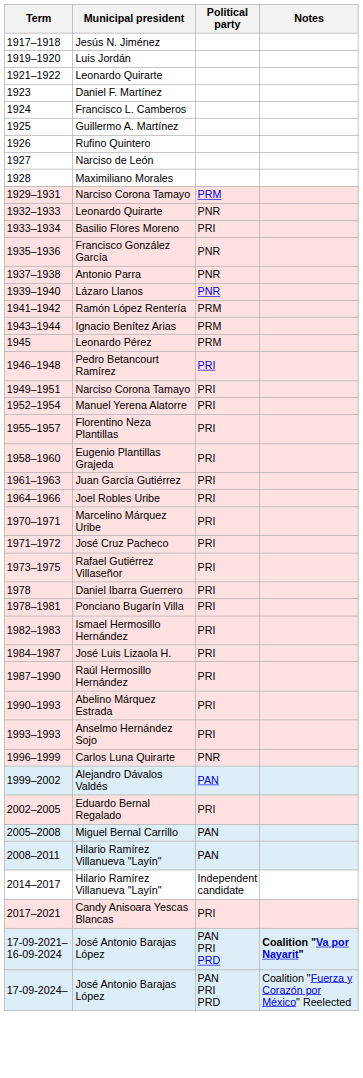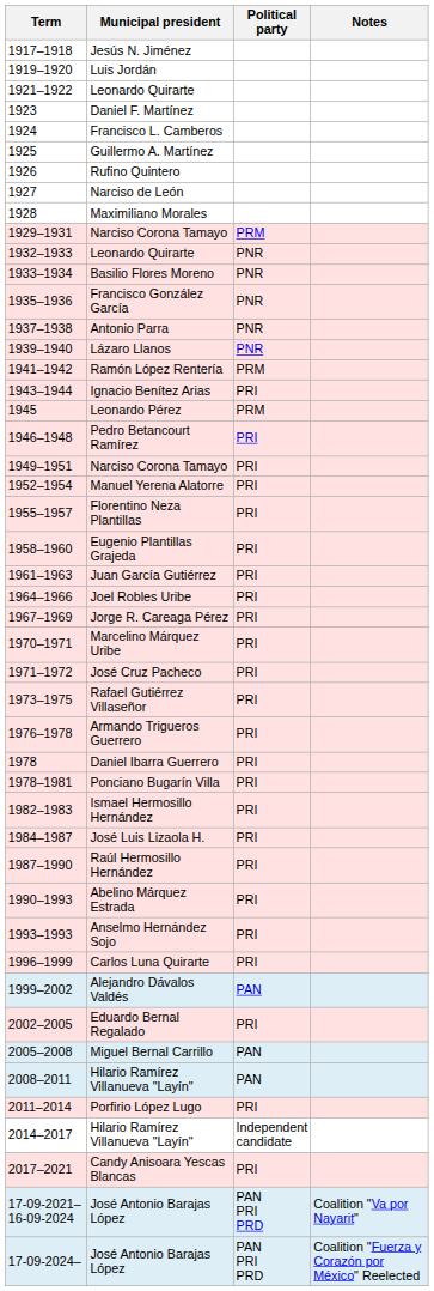 <table class=wikitable>
 <tr>
 <th width=95px>Term</th>
 <th width=175px>Municipal president</th>
 <th width=53px>Political party</th>
 <th width=140px>Notes</th>
 </tr>
 <tr style="background:#ffffff">
 <td>1917–1918</td>
 <td>Jesús N. Jiménez</td>
 <td></td>
 <td></td>
 </tr>
 <tr style="background:#ffffff">
 <td>1919–1920</td>
 <td>Luis Jordán</td>
 <td></td>
 <td></td>
 </tr>
 <tr style="background:#ffffff">
 <td>1921–1922</td>
 <td>Leonardo Quirarte</td>
 <td></td>
 <td></td>
 </tr>
 <tr style="background:#ffffff">
 <td>1923</td>
 <td>Daniel F. Martínez</td>
 <td></td>
 <td></td>
 </tr>
 <tr style="background:#ffffff">
 <td>1924</td>
 <td>Francisco L. Camberos</td>
 <td></td>
 <td></td>
 </tr>
 <tr style="background:#ffffff">
 <td>1925</td>
 <td>Guillermo A. Martínez</td>
 <td></td>
 <td></td>
 </tr>
 <tr style="background:#ffffff">
 <td>1926</td>
 <td>Rufino Quintero</td>
 <td></td>
 <td></td>
 </tr>
 <tr style="background:#ffffff">
 <td>1927</td>
 <td>Narciso de León</td>
 <td></td>
 <td></td>
 </tr>
 <tr style="background:#ffffff">
 <td>1928</td>
 <td>Maximiliano Morales</td>
 <td></td>
 <td></td>
 </tr>
 <tr style="background:#ffe1e1">
 <td>1929–1931</td>
 <td>Narciso Corona Tamayo</td>
 <td><a href='#'>PRM</a> </td>
 <td></td>
 </tr>
 <tr style="background:#ffe1e1">
 <td>1932–1933</td>
 <td>Leonardo Quirarte</td>
 <td>PNR </td>
 <td></td>
 </tr>
 <tr style="background:#ffe1e1">
 <td>1933–1934</td>
 <td>Basilio Flores Moreno</td>
-<td>PRI </td>
+<td>PNR </td>
 <td></td>
 </tr>
 <tr style="background:#ffe1e1">
 <td>1935–1936</td>
 <td>Francisco González García</td>
 <td>PNR </td>
 <td></td>
 </tr>
 <tr style="background:#ffe1e1">
 <td>1937–1938</td>
 <td>Antonio Parra</td>
 <td>PNR </td>
 <td></td>
 </tr>
 <tr style="background:#ffe1e1">
 <td>1939–1940</td>
 <td>Lázaro Llanos</td>
 <td><a href='#'>PNR</a> </td>
 <td></td>
 </tr>
 <tr style="background:#ffe1e1">
 <td>1941–1942</td>
 <td>Ramón López Rentería</td>
 <td>PRM </td>
 <td></td>
 </tr>
 <tr style="background:#ffe1e1">
 <td>1943–1944</td>
 <td>Ignacio Benítez Arias</td>
-<td>PRM </td>
+<td>PRI </td>
 <td></td>
 </tr>
 <tr style="background:#ffe1e1">
 <td>1945</td>
 <td>Leonardo Pérez</td>
 <td>PRM </td>
 <td></td>
 </tr>
 <tr style="background:#ffe1e1">
 <td>1946–1948</td>
 <td>Pedro Betancourt Ramírez</td>
 <td><a href='#'>PRI</a> </td>
 <td></td>
 </tr>
 <tr style="background:#ffe1e1">
 <td>1949–1951</td>
 <td>Narciso Corona Tamayo</td>
 <td>PRI </td>
 <td></td>
 </tr>
 <tr style="background:#ffe1e1">
 <td>1952–1954</td>
 <td>Manuel Yerena Alatorre</td>
 <td>PRI </td>
 <td></td>
 </tr>
 <tr style="background:#ffe1e1">
 <td>1955–1957</td>
 <td>Florentino Neza Plantillas</td>
 <td>PRI </td>
 <td></td>
 </tr>
 <tr style="background:#ffe1e1">
 <td>1958–1960</td>
 <td>Eugenio Plantillas Grajeda</td>
 <td>PRI </td>
 <td></td>
 </tr>
 <tr style="background:#ffe1e1">
 <td>1961–1963</td>
 <td>Juan García Gutiérrez</td>
 <td>PRI </td>
 <td></td>
 </tr>
 <tr style="background:#ffe1e1">
 <td>1964–1966</td>
 <td>Joel Robles Uribe</td>
 <td>PRI </td>
 <td></td>
 </tr>
 <tr style="background:#ffe1e1">
+<td>1967–1969</td>
+<td>Jorge R. Careaga Pérez</td>
+<td>PRI </td>
+<td></td>
+</tr>
+<tr style="background:#ffe1e1">
 <td>1970–1971</td>
 <td>Marcelino Márquez Uribe</td>
 <td>PRI </td>
 <td></td>
 </tr>
 <tr style="background:#ffe1e1">
 <td>1971–1972</td>
 <td>José Cruz Pacheco</td>
 <td>PRI </td>
 <td></td>
 </tr>
 <tr style="background:#ffe1e1">
 <td>1973–1975</td>
 <td>Rafael Gutiérrez Villaseñor</td>
+<td>PRI </td>
+<td></td>
+</tr>
+<tr style="background:#ffe1e1">
+<td>1976–1978</td>
+<td>Armando Trigueros Guerrero</td>
 <td>PRI </td>
 <td></td>
 </tr>
 <tr style="background:#ffe1e1">
 <td>1978</td>
 <td>Daniel Ibarra Guerrero</td>
 <td>PRI </td>
 <td></td>
 </tr>
 <tr style="background:#ffe1e1">
 <td>1978–1981</td>
 <td>Ponciano Bugarín Villa</td>
 <td>PRI </td>
 <td></td>
 </tr>
 <tr style="background:#ffe1e1">
 <td>1982–1983</td>
 <td>Ismael Hermosillo Hernández</td>
 <td>PRI </td>
 <td></td>
 </tr>
 <tr style="background:#ffe1e1">
 <td>1984–1987</td>
 <td>José Luis Lizaola H.</td>
 <td>PRI </td>
 <td></td>
 </tr>
 <tr style="background:#ffe1e1">
 <td>1987–1990</td>
 <td>Raúl Hermosillo Hernández</td>
 <td>PRI </td>
 <td></td>
 </tr>
 <tr style="background:#ffe1e1">
 <td>1990–1993</td>
 <td>Abelino Márquez Estrada</td>
 <td>PRI </td>
 <td></td>
 </tr>
 <tr style="background:#ffe1e1">
 <td>1993–1993</td>
 <td>Anselmo Hernández Sojo</td>
 <td>PRI </td>
 <td></td>
 </tr>
 <tr style="background:#ffe1e1">
 <td>1996–1999</td>
 <td>Carlos Luna Quirarte</td>
-<td>PNR </td>
+<td>PRI </td>
 <td></td>
 </tr>
 <tr style="background:#DDEEF6">
 <td>1999–2002</td>
 <td>Alejandro Dávalos Valdés</td>
 <td><a href='#'>PAN</a> </td>
 <td></td>
 </tr>
 <tr style="background:#ffe1e1">
 <td>2002–2005</td>
 <td>Eduardo Bernal Regalado</td>
 <td>PRI </td>
 <td></td>
 </tr>
 <tr style="background:#DDEEF6">
 <td>2005–2008</td>
 <td>Miguel Bernal Carrillo</td>
 <td National Action Party (Mexico)>PAN </td>
 <td></td>
 </tr>
 <tr style="background:#DDEEF6">
 <td>2008–2011</td>
 <td>Hilario Ramírez Villanueva "Layín"</td>
 <td National Action Party (Mexico)>PAN </td>
 <td></td>
 </tr>
+<tr style="background:#ffe1e1">
+<td>2011–2014</td>
+<td>Porfirio López Lugo</td>
+<td>PRI </td>
+<td></td>
+</tr>
 <tr style="background:#ffffff">
 <td>2014–2017</td>
 <td>Hilario Ramírez Villanueva "Layín"</td>
 <td>Independent candidate</td>
 <td></td>
 </tr>
 <tr style="background:#ffe1e1">
 <td>2017–2021</td>
 <td>Candy Anisoara Yescas Blancas</td>
 <td>PRI </td>
 <td></td>
 </tr>
 <tr style="background:#ddeef6">
 <td>17-09-2021–16-09-2024</td>
 <td>José Antonio Barajas López</td>
 <td>PAN <br> PRI <br> <a href='#'>PRD</a>  </td>
-<td><strong>Coalition "<a href='#'>Va por Nayarit</a>"</strong></td>
+<td>Coalition "<a href='#'>Va por Nayarit</a>"</td>
 </tr>
 <tr style="background:#ddeef6">
 <td>17-09-2024–</td>
 <td>José Antonio Barajas López</td>
 <td>PAN <br> PRI <br> PRD </td>
 <td>Coalition "<a href='#'>Fuerza y Corazón por México</a>" Reelected</td>
 </tr>
 </table>
